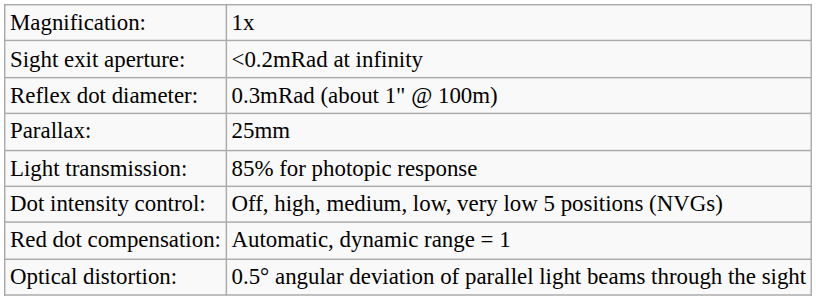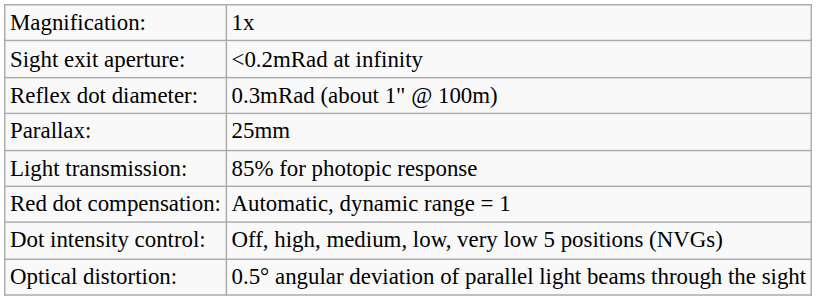 <table class="wikitable">
 <tr>
 <td>Magnification:</td>
 <td>1x</td>
 </tr>
 <tr>
 <td>Sight exit aperture:</td>
 <td><0.2mRad at infinity</td>
 </tr>
 <tr>
 <td>Reflex dot diameter:</td>
 <td>0.3mRad (about 1" @ 100m)</td>
 </tr>
 <tr>
 <td>Parallax:</td>
 <td>25mm</td>
 </tr>
 <tr>
 <td>Light transmission:</td>
 <td>85% for photopic response</td>
 </tr>
 <tr>
+<td>Red dot compensation:</td>
+<td>Automatic, dynamic range = 1</td>
+</tr>
+<tr>
 <td>Dot intensity control:</td>
 <td>Off, high, medium, low, very low 5 positions (NVGs)</td>
-</tr>
-<tr>
-<td>Red dot compensation:</td>
-<td>Automatic, dynamic range = 1</td>
 </tr>
 <tr>
 <td>Optical distortion:</td>
 <td>0.5° angular deviation of parallel light beams through the sight</td>
 </tr>
 </table>
